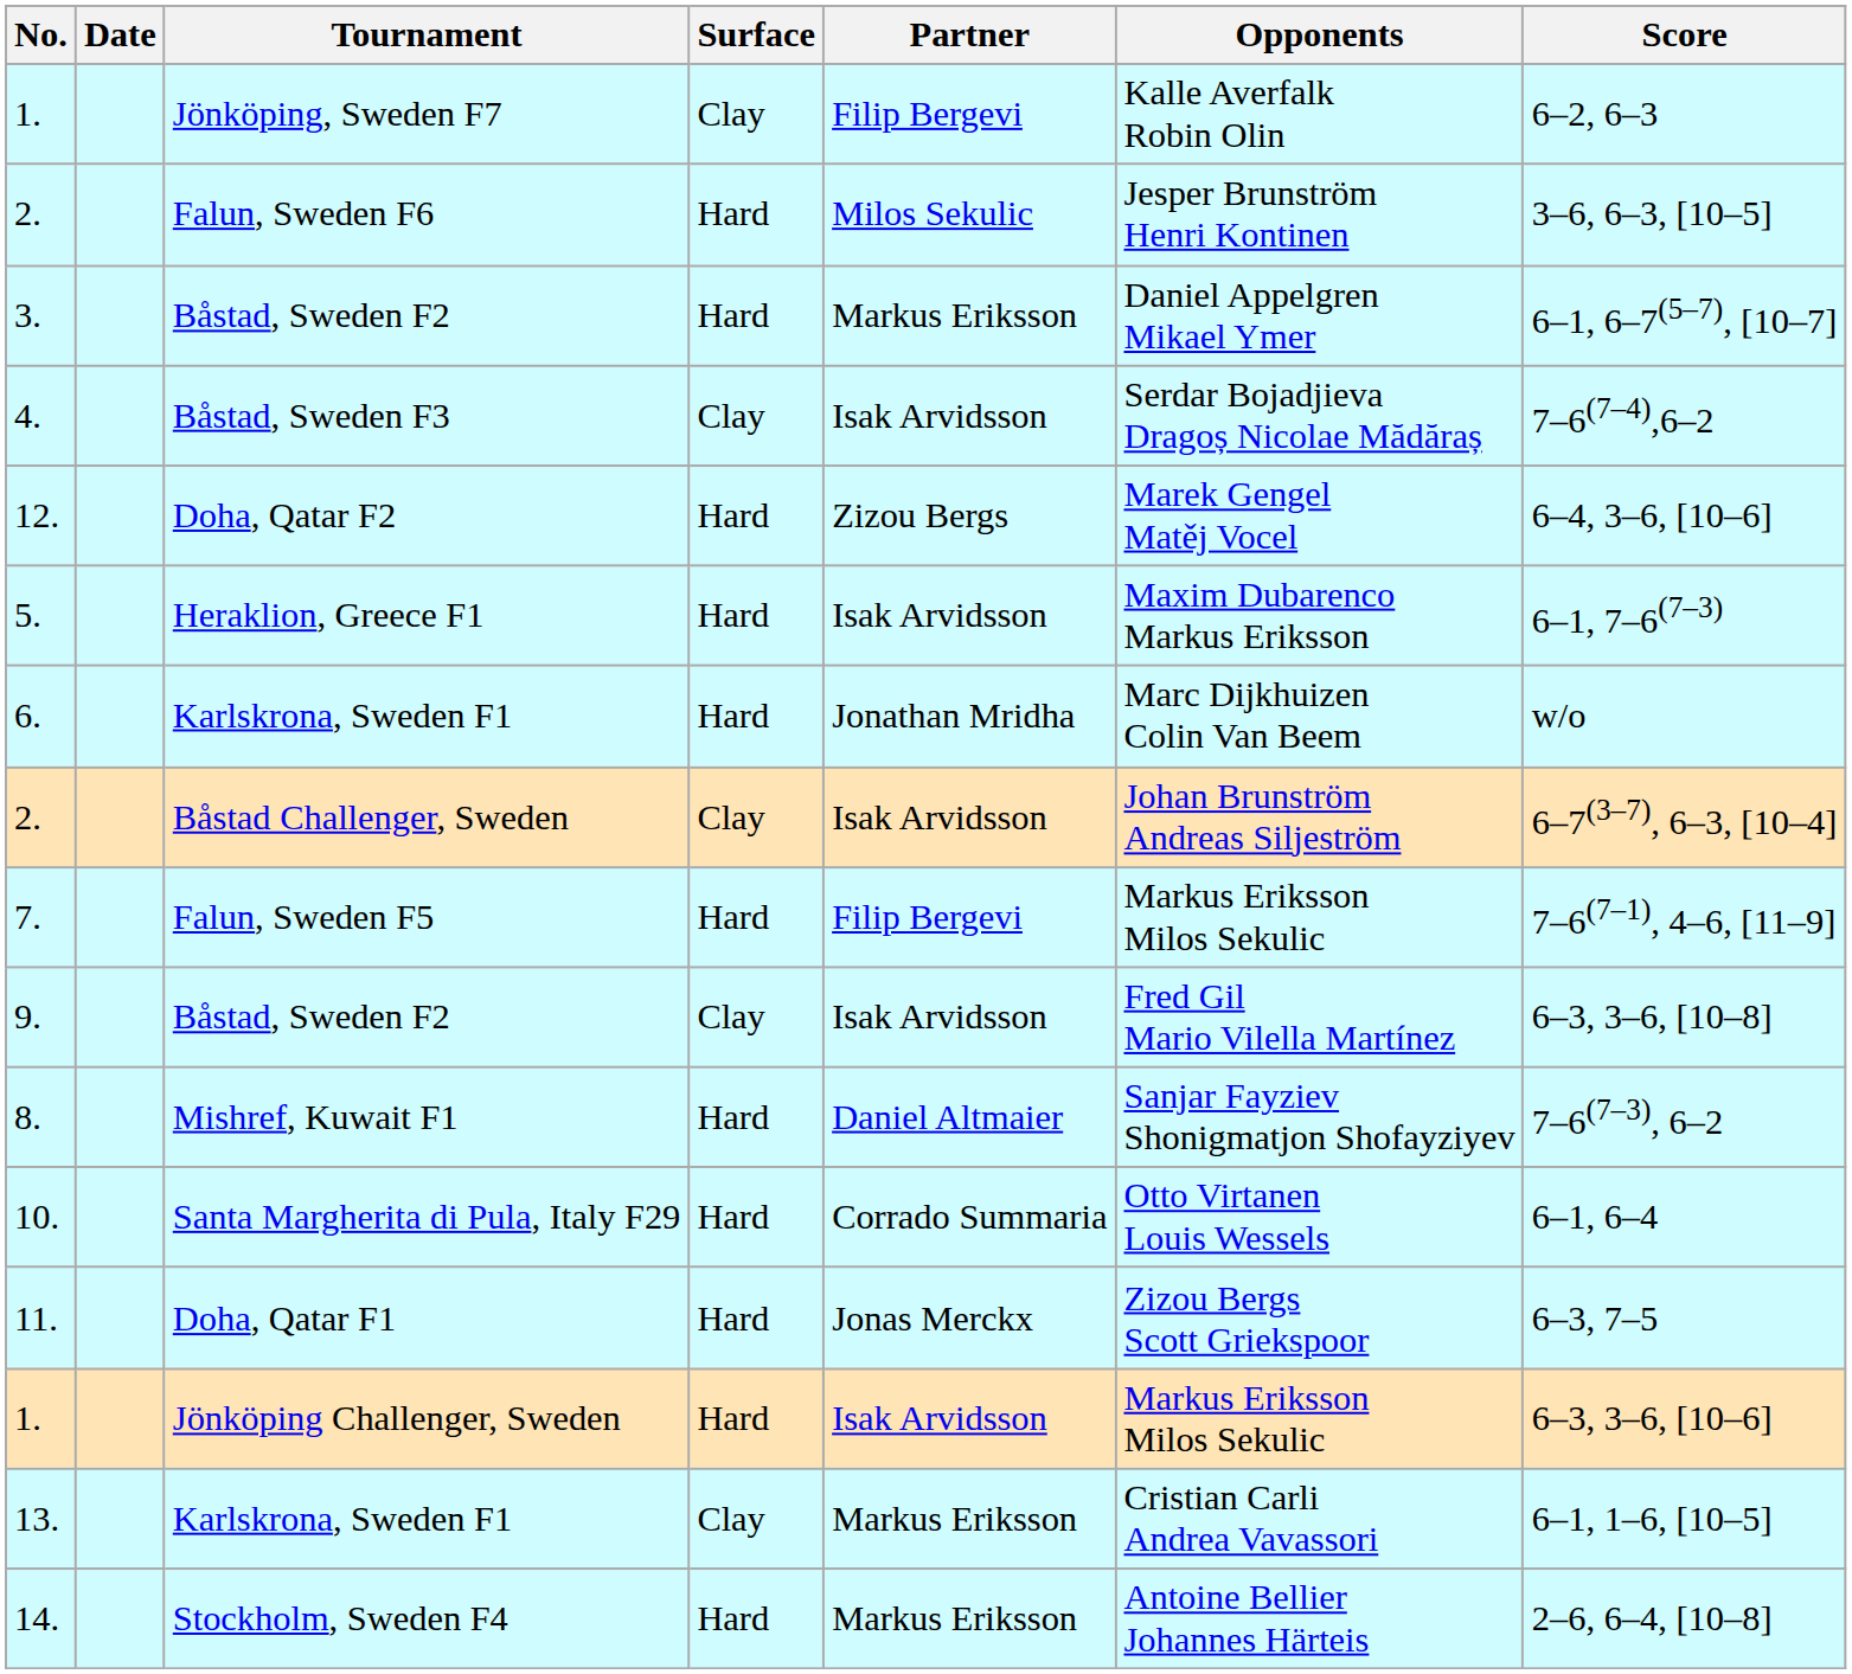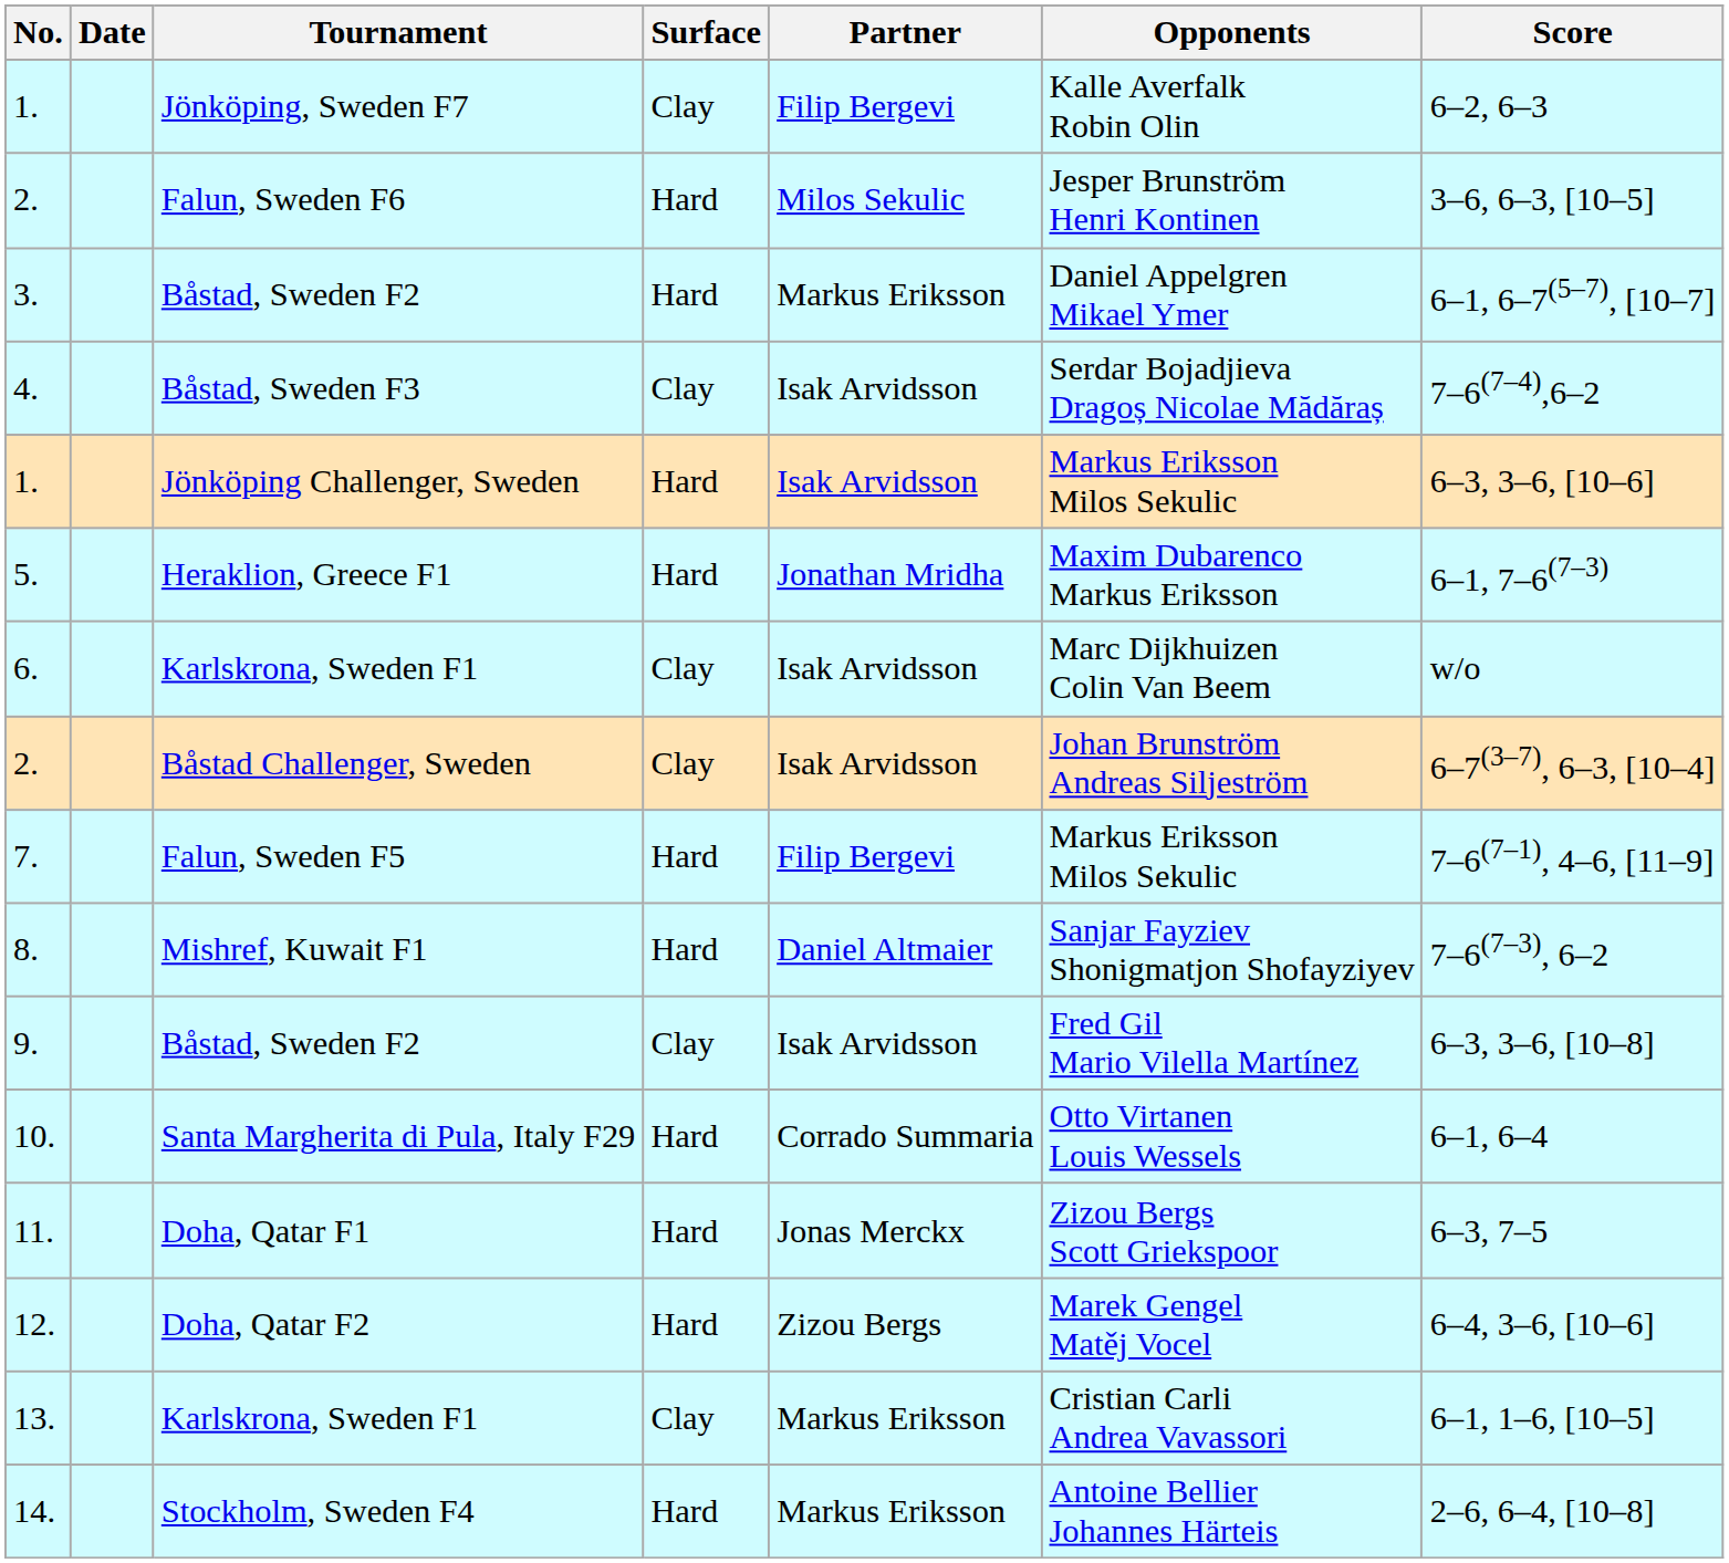 <table class="sortable wikitable" style=font-size:97%>
 <tr>
 <th>No.</th>
 <th>Date</th>
 <th>Tournament</th>
 <th>Surface</th>
 <th>Partner</th>
 <th>Opponents</th>
 <th class="unsortable">Score</th>
 </tr>
 <tr style="background:#cffcff;">
 <td>1.</td>
 <td></td>
 <td><a href='#'>Jönköping</a>, Sweden F7</td>
 <td>Clay</td>
 <td> <a href='#'>Filip Bergevi</a></td>
 <td> Kalle Averfalk<br> Robin Olin</td>
 <td>6–2, 6–3</td>
 </tr>
 <tr style="background:#cffcff;">
 <td>2.</td>
 <td></td>
 <td><a href='#'>Falun</a>, Sweden F6</td>
 <td>Hard</td>
 <td> <a href='#'>Milos Sekulic</a></td>
 <td> Jesper Brunström<br> <a href='#'>Henri Kontinen</a></td>
 <td>3–6, 6–3, [10–5]</td>
 </tr>
 <tr style="background:#cffcff;">
 <td>3.</td>
 <td></td>
 <td><a href='#'>Båstad</a>, Sweden F2</td>
 <td>Hard</td>
 <td> Markus Eriksson</td>
 <td> Daniel Appelgren <br> <a href='#'>Mikael Ymer</a></td>
 <td>6–1, 6–7<sup>(5–7)</sup>, [10–7]</td>
 </tr>
 <tr style="background:#cffcff;">
 <td>4.</td>
 <td></td>
 <td><a href='#'>Båstad</a>, Sweden F3</td>
 <td>Clay</td>
 <td> Isak Arvidsson</td>
 <td> Serdar Bojadjieva<br> <a href='#'>Dragoș Nicolae Mădăraș</a></td>
 <td>7–6<sup>(7–4)</sup>,6–2</td>
 </tr>
-<tr style="background:#cffcff;">
-<td>12.</td>
-<td></td>
-<td><a href='#'>Doha</a>, Qatar F2</td>
+<tr style="background:moccasin;">
+<td>1.</td>
+<td><a href='#'></a></td>
+<td><a href='#'>Jönköping</a> Challenger, Sweden</td>
 <td>Hard</td>
-<td> Zizou Bergs</td>
-<td> <a href='#'>Marek Gengel</a><br> <a href='#'>Matěj Vocel</a></td>
-<td>6–4, 3–6, [10–6]</td>
+<td> <a href='#'>Isak Arvidsson</a></td>
+<td> <a href='#'>Markus Eriksson</a><br> Milos Sekulic</td>
+<td>6–3, 3–6, [10–6]</td>
 </tr>
 <tr style="background:#cffcff;">
 <td>5.</td>
 <td></td>
 <td><a href='#'>Heraklion</a>, Greece F1</td>
 <td>Hard</td>
-<td> Isak Arvidsson</td>
+<td> <a href='#'>Jonathan Mridha</a></td>
 <td> <a href='#'>Maxim Dubarenco</a><br> Markus Eriksson</td>
 <td>6–1, 7–6<sup>(7–3)</sup></td>
 </tr>
 <tr style="background:#cffcff;">
 <td>6.</td>
 <td></td>
 <td><a href='#'>Karlskrona</a>, Sweden F1</td>
-<td>Hard</td>
-<td> Jonathan Mridha</td>
+<td>Clay</td>
+<td> Isak Arvidsson</td>
 <td> Marc Dijkhuizen<br> Colin Van Beem</td>
 <td>w/o</td>
 </tr>
 <tr style="background:moccasin;">
 <td>2.</td>
 <td><a href='#'></a></td>
 <td><a href='#'>Båstad Challenger</a>, Sweden</td>
 <td>Clay</td>
 <td> Isak Arvidsson</td>
 <td> <a href='#'>Johan Brunström</a><br> <a href='#'>Andreas Siljeström</a></td>
 <td>6–7<sup>(3–7)</sup>, 6–3, [10–4]</td>
 </tr>
 <tr style="background:#cffcff;">
 <td>7.</td>
 <td></td>
 <td><a href='#'>Falun</a>, Sweden F5</td>
 <td>Hard</td>
 <td> <a href='#'>Filip Bergevi</a></td>
 <td> Markus Eriksson<br> Milos Sekulic</td>
 <td>7–6<sup>(7–1)</sup>, 4–6, [11–9]</td>
 </tr>
 <tr style="background:#cffcff;">
+<td>8.</td>
+<td></td>
+<td><a href='#'>Mishref</a>, Kuwait F1</td>
+<td>Hard</td>
+<td> <a href='#'>Daniel Altmaier</a></td>
+<td> <a href='#'>Sanjar Fayziev</a><br> Shonigmatjon Shofayziyev</td>
+<td>7–6<sup>(7–3)</sup>, 6–2</td>
+</tr>
+<tr style="background:#cffcff;">
 <td>9.</td>
 <td></td>
 <td><a href='#'>Båstad</a>, Sweden F2</td>
 <td>Clay</td>
 <td> Isak Arvidsson</td>
 <td> <a href='#'>Fred Gil</a><br> <a href='#'>Mario Vilella Martínez</a></td>
 <td>6–3, 3–6, [10–8]</td>
-</tr>
-<tr style="background:#cffcff;">
-<td>8.</td>
-<td></td>
-<td><a href='#'>Mishref</a>, Kuwait F1</td>
-<td>Hard</td>
-<td> <a href='#'>Daniel Altmaier</a></td>
-<td> <a href='#'>Sanjar Fayziev</a><br> Shonigmatjon Shofayziyev</td>
-<td>7–6<sup>(7–3)</sup>, 6–2</td>
 </tr>
 <tr style="background:#cffcff;">
 <td>10.</td>
 <td></td>
 <td><a href='#'>Santa Margherita di Pula</a>, Italy F29</td>
 <td>Hard</td>
 <td> Corrado Summaria</td>
 <td> <a href='#'>Otto Virtanen</a><br> <a href='#'>Louis Wessels</a></td>
 <td>6–1, 6–4</td>
 </tr>
 <tr style="background:#cffcff;">
 <td>11.</td>
 <td></td>
 <td><a href='#'>Doha</a>, Qatar F1</td>
 <td>Hard</td>
 <td> Jonas Merckx</td>
 <td> <a href='#'>Zizou Bergs</a><br> <a href='#'>Scott Griekspoor</a></td>
 <td>6–3, 7–5</td>
 </tr>
-<tr style="background:moccasin;">
-<td>1.</td>
-<td><a href='#'></a></td>
-<td><a href='#'>Jönköping</a> Challenger, Sweden</td>
+<tr style="background:#cffcff;">
+<td>12.</td>
+<td></td>
+<td><a href='#'>Doha</a>, Qatar F2</td>
 <td>Hard</td>
-<td> <a href='#'>Isak Arvidsson</a></td>
-<td> <a href='#'>Markus Eriksson</a><br> Milos Sekulic</td>
-<td>6–3, 3–6, [10–6]</td>
+<td> Zizou Bergs</td>
+<td> <a href='#'>Marek Gengel</a><br> <a href='#'>Matěj Vocel</a></td>
+<td>6–4, 3–6, [10–6]</td>
 </tr>
 <tr style="background:#cffcff;">
 <td>13.</td>
 <td></td>
 <td><a href='#'>Karlskrona</a>, Sweden F1</td>
 <td>Clay</td>
 <td> Markus Eriksson</td>
 <td> Cristian Carli<br> <a href='#'>Andrea Vavassori</a></td>
 <td>6–1, 1–6, [10–5]</td>
 </tr>
 <tr style="background:#cffcff;">
 <td>14.</td>
 <td></td>
 <td><a href='#'>Stockholm</a>, Sweden F4</td>
 <td>Hard</td>
 <td> Markus Eriksson</td>
 <td> <a href='#'>Antoine Bellier</a><br> <a href='#'>Johannes Härteis</a></td>
 <td>2–6, 6–4, [10–8]</td>
 </tr>
 </table>
